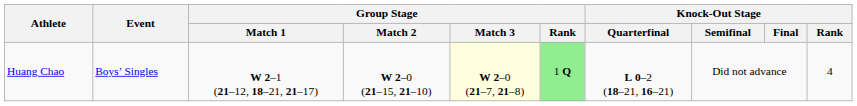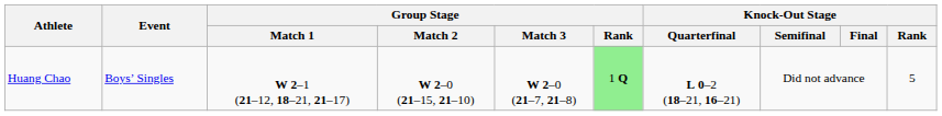 <table class="wikitable" width="85%" style="text-align:left; font-size:90%">
 <tr>
 <th rowspan=2>Athlete</th>
 <th rowspan=2>Event</th>
 <th colspan=4>Group Stage</th>
 <th colspan=4>Knock-Out Stage</th>
 </tr>
 <tr>
 <th>Match 1</th>
 <th>Match 2</th>
 <th>Match 3</th>
 <th>Rank</th>
 <th>Quarterfinal</th>
 <th>Semifinal</th>
 <th>Final</th>
 <th>Rank</th>
 </tr>
 <tr>
 <td><a href='#'>Huang Chao</a></td>
 <td><a href='#'>Boys’ Singles</a></td>
 <td align=center> <br><br><strong>W</strong> <strong>2</strong>–1 <br> (<strong>21</strong>–12, <strong>18</strong>–21, <strong>21</strong>–17)</td>
 <td align=center> <br><br><strong>W</strong> <strong>2</strong>–0 <br> (<strong>21</strong>–15, <strong>21</strong>–10)</td>
-<td align=center style="background: lightyellow;"> <br><br><strong>W</strong> <strong>2</strong>–0 <br> (<strong>21</strong>–7, <strong>21</strong>–8)</td>
+<td align=center> <br><br><strong>W</strong> <strong>2</strong>–0 <br> (<strong>21</strong>–7, <strong>21</strong>–8)</td>
 <td align=center style="background: lightgreen;">1 <strong>Q</strong></td>
 <td align=center> <br><br><strong>L</strong> <strong>0</strong>–2 <br> (<strong>18</strong>–21, <strong>16</strong>–21)</td>
 <td colspan="2" align=center>Did not advance</td>
-<td align=center>4</td>
+<td align=center>5</td>
 </tr>
 </table>
